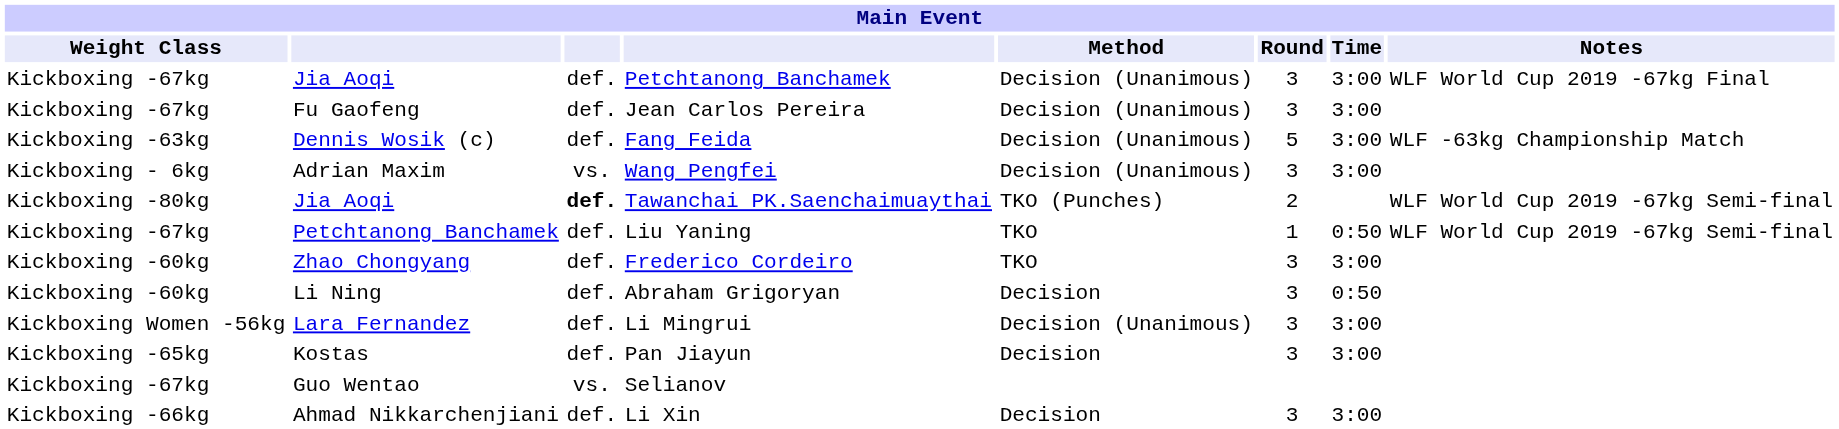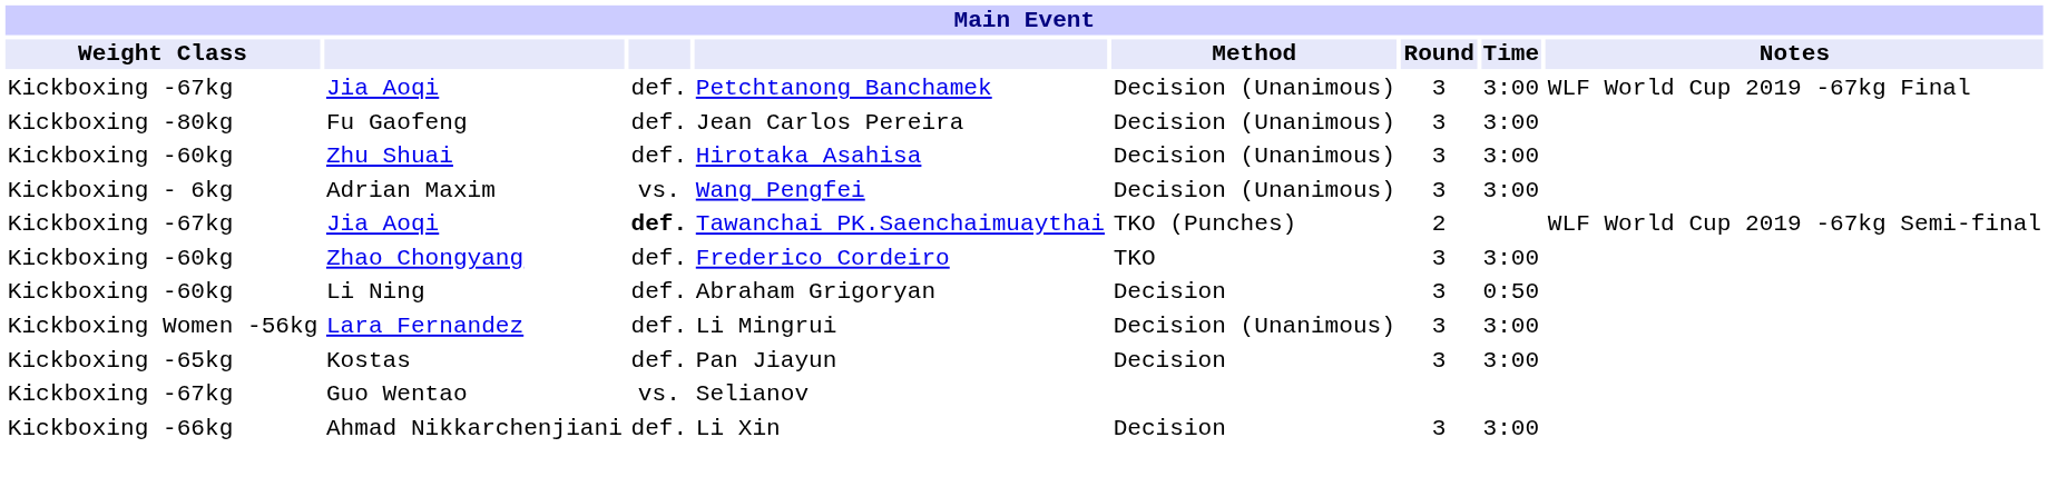 <table class="toccolours" style="font-size: 85%;">
 <tr>
 <th colspan="8" style="background-color: #ccf; color: #000080; text-align: center;"><strong>Main Event</strong></th>
 </tr>
 <tr>
 <th colspan="1" style="background-color: #E6E8FA; color: #000000; text-align: center;">Weight Class</th>
 <th colspan="1" style="background-color: #E6E8FA; color: #000000; text-align: center;"></th>
 <th colspan="1" style="background-color: #E6E8FA; color: #000000; text-align: center;"></th>
 <th colspan="1" style="background-color: #E6E8FA; color: #000000; text-align: center;"></th>
 <th colspan="1" style="background-color: #E6E8FA; color: #000000; text-align: center;">Method</th>
 <th colspan="1" style="background-color: #E6E8FA; color: #000000; text-align: center;">Round</th>
 <th colspan="1" style="background-color: #E6E8FA; color: #000000; text-align: center;">Time</th>
 <th colspan="1" style="background-color: #E6E8FA; color: #000000; text-align: center;">Notes</th>
 </tr>
 <tr>
 <td>Kickboxing -67kg</td>
 <td> <a href='#'>Jia Aoqi</a></td>
 <td align=center>def.</td>
 <td> <a href='#'>Petchtanong Banchamek</a></td>
 <td>Decision (Unanimous)</td>
 <td align=center>3</td>
 <td align=center>3:00</td>
 <td>WLF World Cup 2019 -67kg Final</td>
 </tr>
 <tr>
-<td>Kickboxing -67kg</td>
+<td>Kickboxing -80kg</td>
 <td> Fu Gaofeng</td>
 <td align=center>def.</td>
 <td> Jean Carlos Pereira</td>
 <td>Decision (Unanimous)</td>
 <td align=center>3</td>
 <td align=center>3:00</td>
 <td></td>
 </tr>
 <tr>
-<td>Kickboxing -63kg</td>
-<td> <a href='#'>Dennis Wosik</a> (c)</td>
+<td>Kickboxing -60kg</td>
+<td> <a href='#'>Zhu Shuai</a></td>
 <td align=center>def.</td>
-<td> <a href='#'>Fang Feida</a></td>
+<td> <a href='#'>Hirotaka Asahisa</a></td>
 <td>Decision (Unanimous)</td>
-<td align=center>5</td>
+<td align=center>3</td>
 <td align=center>3:00</td>
-<td>WLF -63kg Championship Match</td>
+<td></td>
 </tr>
 <tr>
 <td>Kickboxing - 6kg</td>
 <td> Adrian Maxim</td>
 <td align=center>vs.</td>
 <td> <a href='#'>Wang Pengfei</a></td>
 <td>Decision (Unanimous)</td>
 <td align=center>3</td>
 <td align=center>3:00</td>
 <td></td>
 </tr>
 <tr>
-<td>Kickboxing -80kg</td>
+<td>Kickboxing -67kg</td>
 <td> <a href='#'>Jia Aoqi</a></td>
 <td align=center><strong>def.</strong></td>
 <td> <a href='#'>Tawanchai PK.Saenchaimuaythai</a></td>
 <td>TKO (Punches)</td>
 <td align=center>2</td>
 <td align=center></td>
-<td>WLF World Cup 2019 -67kg Semi-final</td>
-</tr>
-<tr>
-<td>Kickboxing -67kg</td>
-<td> <a href='#'>Petchtanong Banchamek</a></td>
-<td align=center>def.</td>
-<td> Liu Yaning</td>
-<td>TKO</td>
-<td align=center>1</td>
-<td align=center>0:50</td>
 <td>WLF World Cup 2019 -67kg Semi-final</td>
 </tr>
 <tr>
 <td>Kickboxing -60kg</td>
 <td> <a href='#'>Zhao Chongyang</a></td>
 <td align=center>def.</td>
 <td> <a href='#'>Frederico Cordeiro</a></td>
 <td>TKO</td>
 <td align=center>3</td>
 <td align=center>3:00</td>
 <td></td>
 </tr>
 <tr>
 <td>Kickboxing -60kg</td>
 <td> Li Ning</td>
 <td align=center>def.</td>
 <td> Abraham Grigoryan</td>
 <td>Decision</td>
 <td align=center>3</td>
 <td align=center>0:50</td>
 <td></td>
 </tr>
 <tr>
 <td>Kickboxing Women -56kg</td>
 <td> <a href='#'>Lara Fernandez</a></td>
 <td align=center>def.</td>
 <td> Li Mingrui</td>
 <td>Decision (Unanimous)</td>
 <td align=center>3</td>
 <td align=center>3:00</td>
 <td></td>
 </tr>
 <tr>
 <td>Kickboxing -65kg</td>
 <td> Kostas</td>
 <td align=center>def.</td>
 <td> Pan Jiayun</td>
 <td>Decision</td>
 <td align=center>3</td>
 <td align=center>3:00</td>
 <td></td>
 </tr>
 <tr>
 <td>Kickboxing -67kg</td>
 <td> Guo Wentao</td>
 <td align=center>vs.</td>
 <td> Selianov</td>
 <td></td>
 <td align=center></td>
 <td align=center></td>
 <td></td>
 </tr>
 <tr>
 <td>Kickboxing -66kg</td>
 <td> Ahmad Nikkarchenjiani</td>
 <td align=center>def.</td>
 <td> Li Xin</td>
 <td>Decision</td>
 <td align=center>3</td>
 <td align=center>3:00</td>
 <td></td>
 </tr>
 </table>
